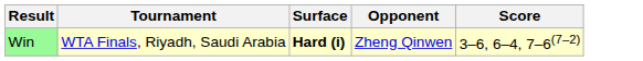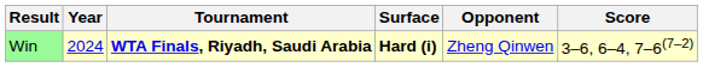 <table class="sortable wikitable">
 <tr>
 <th>Result</th>
+<th>Year</th>
 <th>Tournament</th>
 <th>Surface</th>
 <th>Opponent</th>
 <th class=unsortable>Score</th>
 </tr>
 <tr bgcolor=ffffcc>
 <td bgcolor=98fb98>Win</td>
-<td><a href='#'>WTA Finals</a>, Riyadh, Saudi Arabia</td>
+<td><a href='#'>2024</a></td>
+<td><strong><a href='#'>WTA Finals</a>, Riyadh, Saudi Arabia</strong></td>
 <td><strong>Hard (i)</strong></td>
 <td> <a href='#'>Zheng Qinwen</a></td>
 <td>3–6, 6–4, 7–6<sup>(7–2)</sup></td>
 </tr>
 </table>
